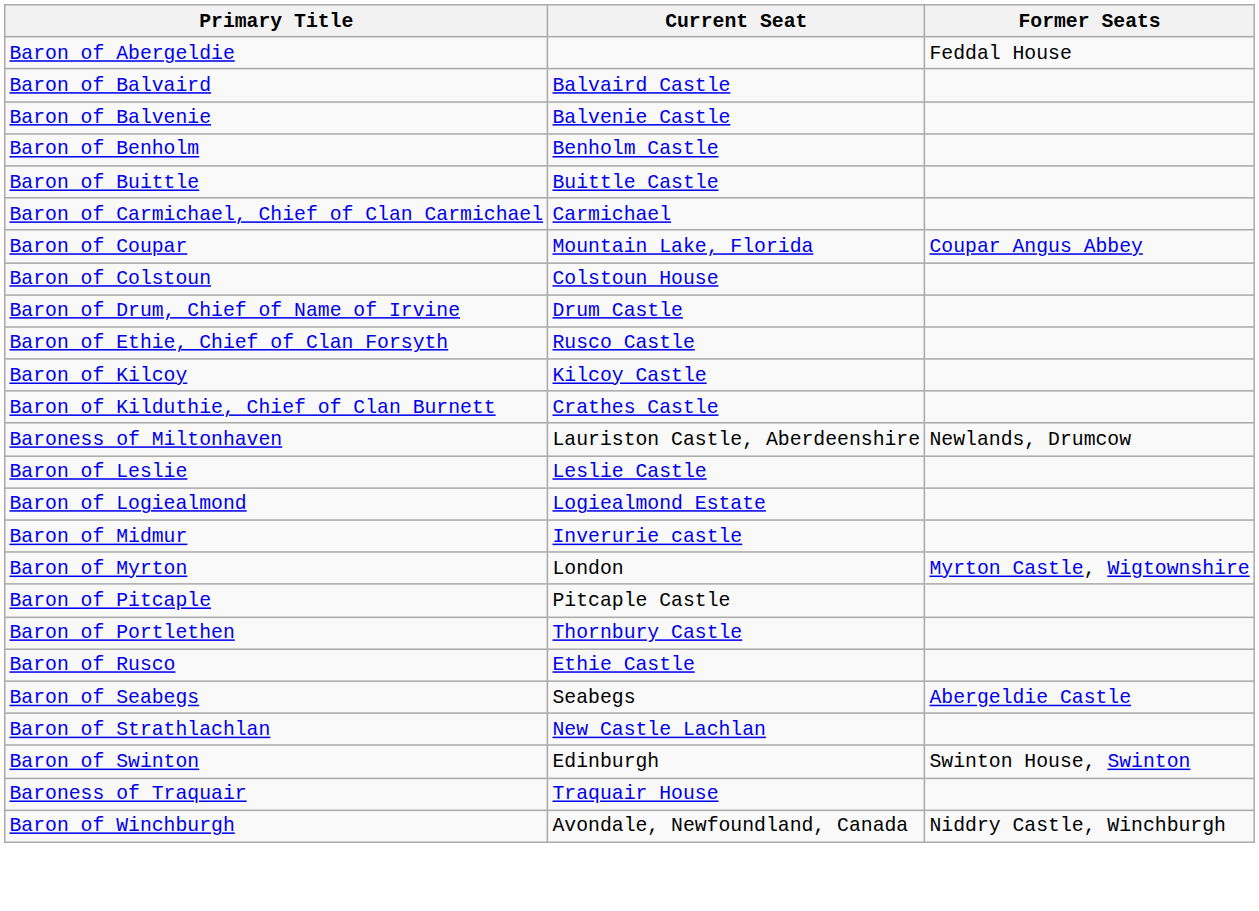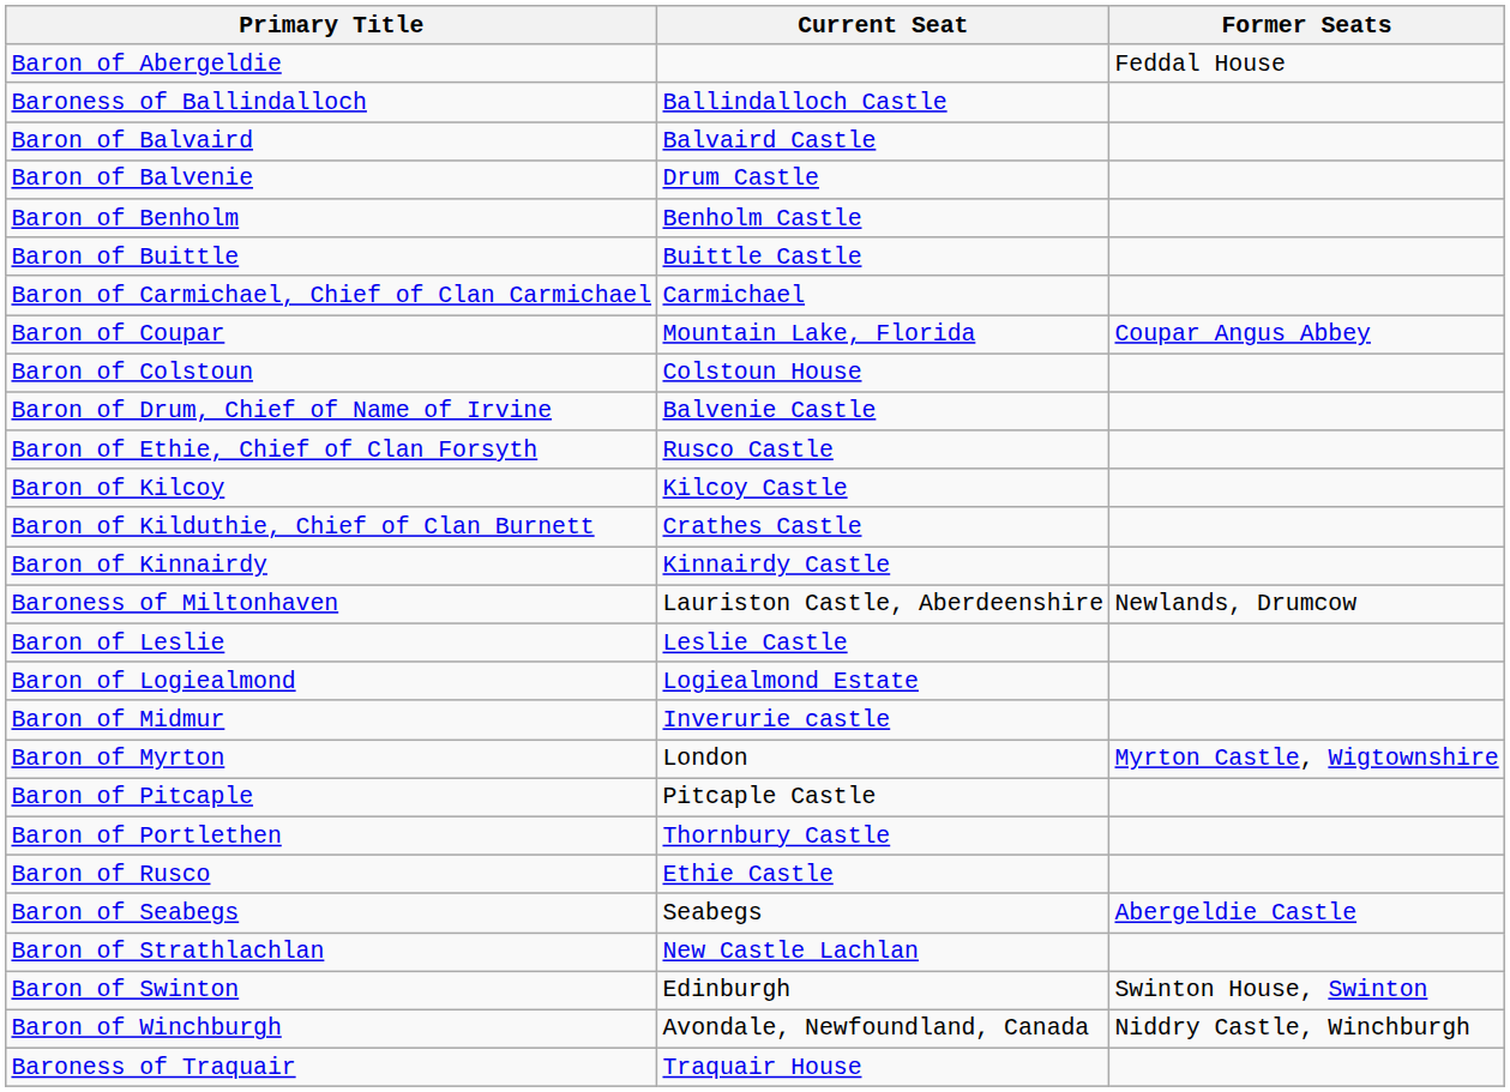 <table class="wikitable" style="text-align:left">
 <tr>
 <th>Primary Title</th>
 <th>Current Seat</th>
 <th>Former Seats</th>
 </tr>
 <tr>
 <td><a href='#'>Baron of Abergeldie</a></td>
 <td></td>
 <td>Feddal House</td>
 </tr>
 <tr>
+<td><a href='#'>Baroness of Ballindalloch</a></td>
+<td><a href='#'>Ballindalloch Castle</a></td>
+<td></td>
+</tr>
+<tr>
 <td><a href='#'>Baron of Balvaird</a></td>
 <td><a href='#'>Balvaird Castle</a></td>
 <td></td>
 </tr>
 <tr>
 <td><a href='#'>Baron of Balvenie</a></td>
-<td><a href='#'>Balvenie Castle</a></td>
+<td><a href='#'>Drum Castle</a></td>
 <td></td>
 </tr>
 <tr>
 <td><a href='#'>Baron of Benholm</a></td>
 <td><a href='#'>Benholm Castle</a></td>
 <td></td>
 </tr>
 <tr>
 <td><a href='#'>Baron of Buittle</a></td>
 <td><a href='#'>Buittle Castle</a></td>
 <td></td>
 </tr>
 <tr>
 <td><a href='#'>Baron of Carmichael, Chief of Clan Carmichael</a></td>
 <td><a href='#'>Carmichael</a></td>
 <td></td>
 </tr>
 <tr>
 <td><a href='#'>Baron of Coupar</a></td>
 <td><a href='#'>Mountain Lake, Florida</a></td>
 <td><a href='#'>Coupar Angus Abbey</a></td>
 </tr>
 <tr>
 <td><a href='#'>Baron of Colstoun</a></td>
 <td><a href='#'>Colstoun House</a></td>
 <td></td>
 </tr>
 <tr>
 <td><a href='#'>Baron of Drum, Chief of Name of Irvine</a></td>
-<td><a href='#'>Drum Castle</a></td>
+<td><a href='#'>Balvenie Castle</a></td>
 <td></td>
 </tr>
 <tr>
 <td><a href='#'>Baron of Ethie, Chief of Clan Forsyth</a></td>
 <td><a href='#'>Rusco Castle</a></td>
 <td></td>
 </tr>
 <tr>
 <td><a href='#'>Baron of Kilcoy</a></td>
 <td><a href='#'>Kilcoy Castle</a></td>
 <td></td>
 </tr>
 <tr>
 <td><a href='#'>Baron of Kilduthie, Chief of Clan Burnett</a></td>
 <td><a href='#'>Crathes Castle</a></td>
+<td></td>
+</tr>
+<tr>
+<td><a href='#'>Baron of Kinnairdy</a></td>
+<td><a href='#'>Kinnairdy Castle</a></td>
 <td></td>
 </tr>
 <tr>
 <td><a href='#'>Baroness of Miltonhaven</a></td>
 <td>Lauriston Castle, Aberdeenshire</td>
 <td>Newlands, Drumcow</td>
 </tr>
 <tr>
 <td><a href='#'>Baron of Leslie</a></td>
 <td><a href='#'>Leslie Castle</a></td>
 <td></td>
 </tr>
 <tr>
 <td><a href='#'>Baron of Logiealmond</a></td>
 <td><a href='#'>Logiealmond Estate</a></td>
 <td></td>
 </tr>
 <tr>
 <td><a href='#'>Baron of Midmur</a></td>
 <td><a href='#'>Inverurie castle</a></td>
 <td></td>
 </tr>
 <tr>
 <td><a href='#'>Baron of Myrton</a></td>
 <td>London</td>
 <td><a href='#'>Myrton Castle</a>, <a href='#'>Wigtownshire</a></td>
 </tr>
 <tr>
 <td><a href='#'>Baron of Pitcaple</a></td>
 <td>Pitcaple Castle</td>
 <td></td>
 </tr>
 <tr>
 <td><a href='#'>Baron of Portlethen</a></td>
 <td><a href='#'>Thornbury Castle</a></td>
 <td></td>
 </tr>
 <tr>
 <td><a href='#'>Baron of Rusco</a></td>
 <td><a href='#'>Ethie Castle</a></td>
 <td></td>
 </tr>
 <tr>
 <td><a href='#'>Baron of Seabegs</a></td>
 <td>Seabegs</td>
 <td><a href='#'>Abergeldie Castle</a></td>
 </tr>
 <tr>
 <td><a href='#'>Baron of Strathlachlan</a></td>
 <td><a href='#'>New Castle Lachlan</a></td>
 <td></td>
 </tr>
 <tr>
 <td><a href='#'>Baron of Swinton</a></td>
 <td>Edinburgh</td>
 <td>Swinton House, <a href='#'>Swinton</a></td>
 </tr>
 <tr>
+<td><a href='#'>Baron of Winchburgh</a></td>
+<td>Avondale, Newfoundland, Canada</td>
+<td>Niddry Castle, Winchburgh</td>
+</tr>
+<tr>
 <td><a href='#'>Baroness of Traquair</a></td>
 <td><a href='#'>Traquair House</a></td>
 <td></td>
 </tr>
-<tr>
-<td><a href='#'>Baron of Winchburgh</a></td>
-<td>Avondale, Newfoundland, Canada</td>
-<td>Niddry Castle, Winchburgh</td>
-</tr>
 </table>
